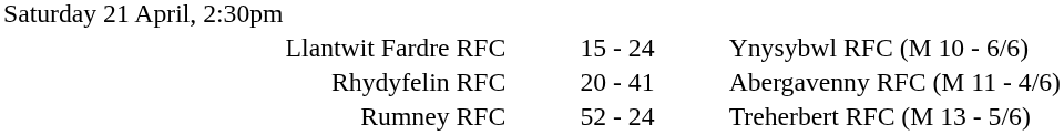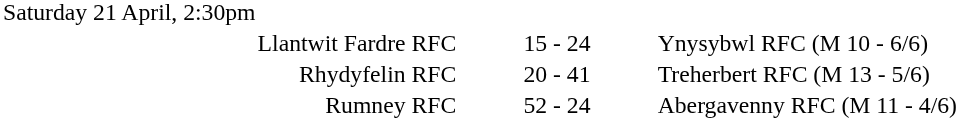 <table style="width:70%;" cellspacing="1">
 <tr>
 <th width=35%></th>
 <th width=15%></th>
 <th></th>
 </tr>
 <tr>
 <td>Saturday 21 April, 2:30pm</td>
 </tr>
 <tr>
 <td align=right>Llantwit Fardre RFC</td>
 <td align=center>15 - 24</td>
 <td>Ynysybwl RFC (M 10 - 6/6)</td>
 </tr>
 <tr>
 <td align=right>Rhydyfelin RFC</td>
 <td align=center>20 - 41</td>
-<td>Abergavenny RFC (M 11 - 4/6)</td>
+<td>Treherbert RFC (M 13 - 5/6)</td>
 </tr>
 <tr>
 <td align=right>Rumney RFC</td>
 <td align=center>52 - 24</td>
-<td>Treherbert RFC (M 13 - 5/6)</td>
+<td>Abergavenny RFC (M 11 - 4/6)</td>
 </tr>
 </table>
